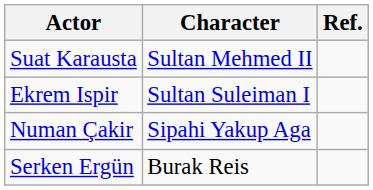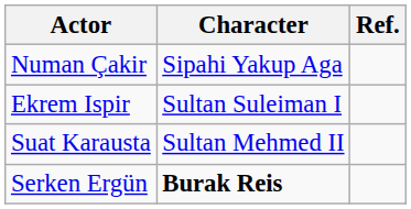 <table class="wikitable">
 <tr>
 <th>Actor</th>
 <th>Character</th>
 <th>Ref.</th>
 </tr>
 <tr>
-<td><a href='#'>Suat Karausta</a></td>
-<td><a href='#'>Sultan Mehmed II</a></td>
+<td><a href='#'>Numan Çakir</a></td>
+<td><a href='#'>Sipahi Yakup Aga</a></td>
 <td></td>
 </tr>
 <tr>
 <td><a href='#'>Ekrem Ispir</a></td>
 <td><a href='#'>Sultan Suleiman I</a></td>
 <td></td>
 </tr>
 <tr>
-<td><a href='#'>Numan Çakir</a></td>
-<td><a href='#'>Sipahi Yakup Aga</a></td>
+<td><a href='#'>Suat Karausta</a></td>
+<td><a href='#'>Sultan Mehmed II</a></td>
 <td></td>
 </tr>
 <tr>
 <td><a href='#'>Serken Ergün</a></td>
-<td>Burak Reis</td>
+<td><strong>Burak Reis</strong></td>
 <td></td>
 </tr>
 </table>
